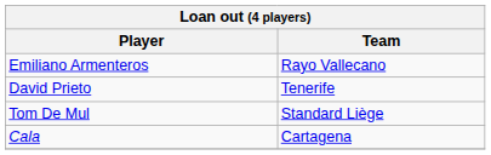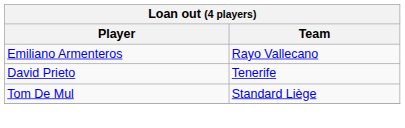 <table class="wikitable collapsible collapsed">
 <tr>
 <th colspan="2" width="500"> <strong>Loan out</strong> <small>(4 players)</small></th>
 </tr>
 <tr>
 <th>Player</th>
 <th>Team</th>
 </tr>
 <tr>
 <td> <a href='#'>Emiliano Armenteros</a></td>
 <td> <a href='#'>Rayo Vallecano</a></td>
 </tr>
 <tr>
 <td> <a href='#'>David Prieto</a></td>
 <td> <a href='#'>Tenerife</a></td>
 </tr>
 <tr>
 <td> <a href='#'>Tom De Mul</a></td>
 <td> <a href='#'>Standard Liège</a></td>
 </tr>
 <tr>
-<td> <em><a href='#'>Cala</a></em></td>
-<td> <a href='#'>Cartagena</a></td>
-</tr>
-<tr>
 </tr>
 </table>
